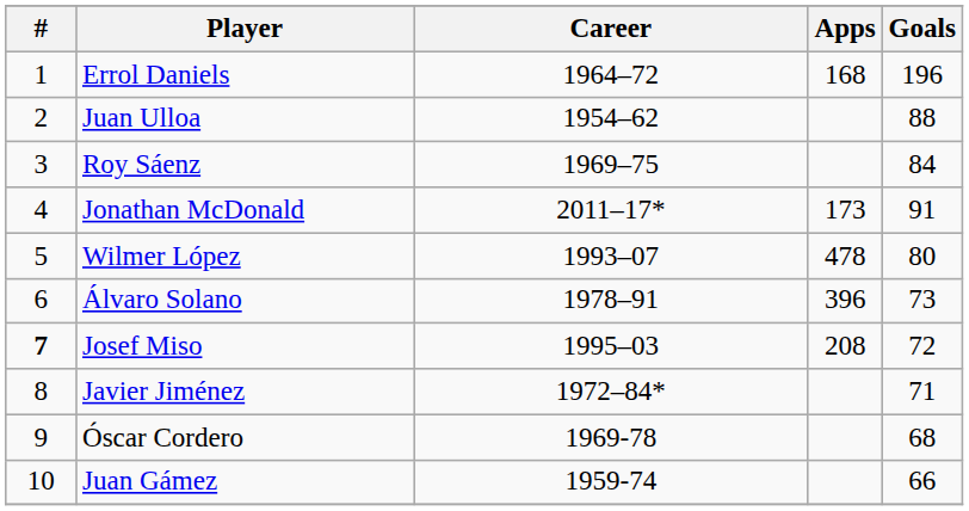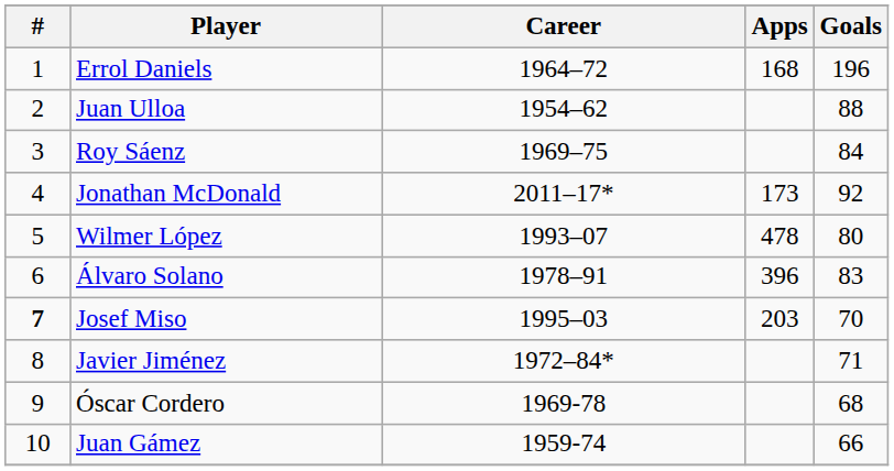 <table class="wikitable" style="font-size: 90%; text-align: center;">
 <tr>
 </tr>
 <tr>
 <th width=30px>#</th>
 <th width=170px>Player</th>
 <th width=200px>Career</th>
 <th width=30px>Apps</th>
 <th width=30px>Goals</th>
 </tr>
 <tr>
 <td>1</td>
 <td align=left> <a href='#'>Errol Daniels</a></td>
 <td>1964–72</td>
 <td>168</td>
 <td>196</td>
 </tr>
 <tr>
 <td>2</td>
 <td align=left> <a href='#'>Juan Ulloa</a></td>
 <td>1954–62</td>
 <td></td>
 <td>88</td>
 </tr>
 <tr>
 <td>3</td>
 <td align=left> <a href='#'>Roy Sáenz</a></td>
 <td>1969–75</td>
 <td></td>
 <td>84</td>
 </tr>
 <tr>
 <td>4</td>
 <td align=left> <a href='#'>Jonathan McDonald</a></td>
 <td>2011–17*</td>
 <td>173</td>
-<td>91</td>
+<td>92</td>
 </tr>
 <tr>
 <td>5</td>
 <td align=left> <a href='#'>Wilmer López</a></td>
 <td>1993–07</td>
 <td>478</td>
 <td>80</td>
 </tr>
 <tr>
 <td>6</td>
 <td align=left> <a href='#'>Álvaro Solano</a></td>
 <td>1978–91</td>
 <td>396</td>
-<td>73</td>
+<td>83</td>
 </tr>
 <tr>
 <td><strong>7</strong></td>
 <td align=left> <a href='#'>Josef Miso</a></td>
 <td>1995–03</td>
-<td>208</td>
-<td>72</td>
+<td>203</td>
+<td>70</td>
 </tr>
 <tr>
 <td>8</td>
 <td align=left> <a href='#'>Javier Jiménez</a></td>
 <td>1972–84*</td>
 <td></td>
 <td>71</td>
 </tr>
 <tr>
 <td>9</td>
 <td align=left> Óscar Cordero</td>
 <td>1969-78</td>
 <td></td>
 <td>68</td>
 </tr>
 <tr>
 <td>10</td>
 <td align=left> <a href='#'>Juan Gámez</a></td>
 <td>1959-74</td>
 <td></td>
 <td>66</td>
 </tr>
 <tr>
 </tr>
 </table>
